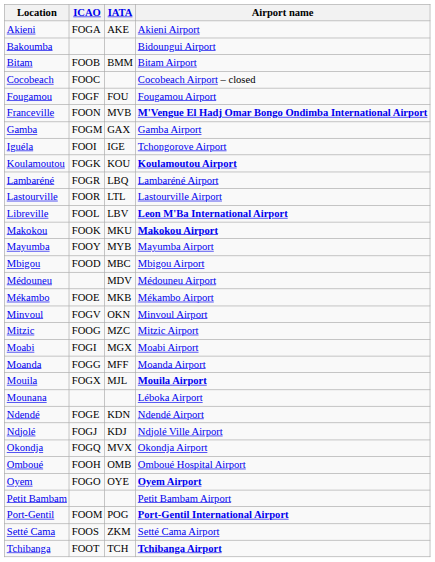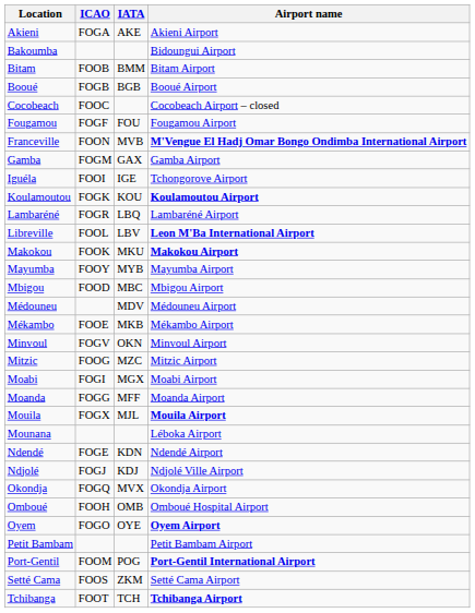 <table class="wikitable sortable">
 <tr valign="baseline">
 <th>Location</th>
 <th><a href='#'>ICAO</a></th>
 <th><a href='#'>IATA</a></th>
 <th>Airport name</th>
 </tr>
 <tr valign="top">
 <td><a href='#'>Akieni</a></td>
 <td>FOGA</td>
 <td>AKE</td>
 <td><a href='#'>Akieni Airport</a></td>
 </tr>
 <tr valign="top">
 <td><a href='#'>Bakoumba</a></td>
 <td> </td>
 <td> </td>
 <td><a href='#'>Bidoungui Airport</a></td>
 </tr>
 <tr valign="top">
 <td><a href='#'>Bitam</a></td>
 <td>FOOB</td>
 <td>BMM</td>
 <td><a href='#'>Bitam Airport</a></td>
+</tr>
+<tr valign="top">
+<td><a href='#'>Booué</a></td>
+<td>FOGB</td>
+<td>BGB</td>
+<td><a href='#'>Booué Airport</a></td>
 </tr>
 <tr valign="top">
 <td><a href='#'>Cocobeach</a></td>
 <td>FOOC</td>
 <td> </td>
 <td><a href='#'>Cocobeach Airport</a> – closed</td>
 </tr>
 <tr valign="top">
 <td><a href='#'>Fougamou</a></td>
 <td>FOGF</td>
 <td>FOU</td>
 <td><a href='#'>Fougamou Airport</a></td>
 </tr>
 <tr valign="top">
 <td><a href='#'>Franceville</a></td>
 <td>FOON</td>
 <td>MVB</td>
 <td><strong><a href='#'>M'Vengue El Hadj Omar Bongo Ondimba International Airport</a></strong></td>
 </tr>
 <tr valign="top">
 <td><a href='#'>Gamba</a></td>
 <td>FOGM</td>
 <td>GAX</td>
 <td><a href='#'>Gamba Airport</a></td>
 </tr>
 <tr valign="top">
 <td><a href='#'>Iguéla</a></td>
 <td>FOOI</td>
 <td>IGE</td>
 <td><a href='#'>Tchongorove Airport</a></td>
 </tr>
 <tr valign="top">
 <td><a href='#'>Koulamoutou</a></td>
 <td>FOGK</td>
 <td>KOU</td>
 <td><strong><a href='#'>Koulamoutou Airport</a></strong></td>
 </tr>
 <tr valign="top">
 <td><a href='#'>Lambaréné</a></td>
 <td>FOGR</td>
 <td>LBQ</td>
 <td><a href='#'>Lambaréné Airport</a></td>
-</tr>
-<tr valign="top">
-<td><a href='#'>Lastourville</a></td>
-<td>FOOR</td>
-<td>LTL</td>
-<td><a href='#'>Lastourville Airport</a></td>
 </tr>
 <tr valign="top">
 <td><a href='#'>Libreville</a></td>
 <td>FOOL</td>
 <td>LBV</td>
 <td><strong><a href='#'>Leon M'Ba International Airport</a></strong></td>
 </tr>
 <tr valign="top">
 <td><a href='#'>Makokou</a></td>
 <td>FOOK</td>
 <td>MKU</td>
 <td><strong><a href='#'>Makokou Airport</a></strong></td>
 </tr>
 <tr valign="top">
 <td><a href='#'>Mayumba</a></td>
 <td>FOOY</td>
 <td>MYB</td>
 <td><a href='#'>Mayumba Airport</a></td>
 </tr>
 <tr valign="top">
 <td><a href='#'>Mbigou</a></td>
 <td>FOOD</td>
 <td>MBC</td>
 <td><a href='#'>Mbigou Airport</a></td>
 </tr>
 <tr valign="top">
 <td><a href='#'>Médouneu</a></td>
 <td> </td>
 <td>MDV</td>
 <td><a href='#'>Médouneu Airport</a></td>
 </tr>
 <tr valign="top">
 <td><a href='#'>Mékambo</a></td>
 <td>FOOE</td>
 <td>MKB</td>
 <td><a href='#'>Mékambo Airport</a></td>
 </tr>
 <tr valign="top">
 <td><a href='#'>Minvoul</a></td>
 <td>FOGV</td>
 <td>OKN</td>
 <td><a href='#'>Minvoul Airport</a></td>
 </tr>
 <tr valign="top">
 <td><a href='#'>Mitzic</a></td>
 <td>FOOG</td>
 <td>MZC</td>
 <td><a href='#'>Mitzic Airport</a></td>
 </tr>
 <tr valign="top">
 <td><a href='#'>Moabi</a></td>
 <td>FOGI</td>
 <td>MGX</td>
 <td><a href='#'>Moabi Airport</a></td>
 </tr>
 <tr valign="top">
 <td><a href='#'>Moanda</a></td>
 <td>FOGG</td>
 <td>MFF</td>
 <td><a href='#'>Moanda Airport</a></td>
 </tr>
 <tr valign="top">
 <td><a href='#'>Mouila</a></td>
 <td>FOGX</td>
 <td>MJL</td>
 <td><strong><a href='#'>Mouila Airport</a></strong></td>
 </tr>
 <tr valign="top">
 <td><a href='#'>Mounana</a></td>
 <td> </td>
 <td> </td>
 <td><a href='#'>Léboka Airport</a></td>
 </tr>
 <tr valign="top">
 <td><a href='#'>Ndendé</a></td>
 <td>FOGE</td>
 <td>KDN</td>
 <td><a href='#'>Ndendé Airport</a></td>
 </tr>
 <tr valign="top">
 <td><a href='#'>Ndjolé</a></td>
 <td>FOGJ</td>
 <td>KDJ</td>
 <td><a href='#'>Ndjolé Ville Airport</a></td>
 </tr>
 <tr valign="top">
 <td><a href='#'>Okondja</a></td>
 <td>FOGQ</td>
 <td>MVX</td>
 <td><a href='#'>Okondja Airport</a></td>
 </tr>
 <tr valign="top">
 <td><a href='#'>Omboué</a></td>
 <td>FOOH</td>
 <td>OMB</td>
 <td><a href='#'>Omboué Hospital Airport</a></td>
 </tr>
 <tr valign="top">
 <td><a href='#'>Oyem</a></td>
 <td>FOGO</td>
 <td>OYE</td>
 <td><strong><a href='#'>Oyem Airport</a></strong></td>
 </tr>
 <tr valign="top">
 <td><a href='#'>Petit Bambam</a></td>
 <td> </td>
 <td> </td>
 <td><a href='#'>Petit Bambam Airport</a></td>
 </tr>
 <tr valign="top">
 <td><a href='#'>Port-Gentil</a></td>
 <td>FOOM</td>
 <td>POG</td>
 <td><strong><a href='#'>Port-Gentil International Airport</a></strong></td>
 </tr>
 <tr valign="top">
 <td><a href='#'>Setté Cama</a></td>
 <td>FOOS</td>
 <td>ZKM</td>
 <td><a href='#'>Setté Cama Airport</a></td>
 </tr>
 <tr valign="top">
 <td><a href='#'>Tchibanga</a></td>
 <td>FOOT</td>
 <td>TCH</td>
 <td><strong><a href='#'>Tchibanga Airport</a></strong></td>
 </tr>
 </table>
